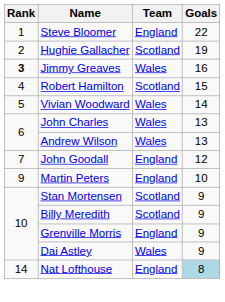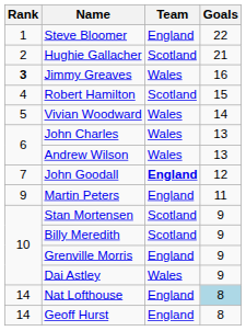 <table class="wikitable" style="text-align: center;">
 <tr>
 <th>Rank</th>
 <th>Name</th>
 <th>Team</th>
 <th>Goals</th>
 </tr>
 <tr>
 <td>1</td>
 <td align="left"> <a href='#'>Steve Bloomer</a></td>
 <td align="left"><a href='#'>England</a></td>
 <td>22</td>
 </tr>
 <tr>
 <td>2</td>
 <td align="left"> <a href='#'>Hughie Gallacher</a></td>
 <td align="left"><a href='#'>Scotland</a></td>
-<td>19</td>
+<td>21</td>
 </tr>
 <tr>
 <td><strong>3</strong></td>
 <td align="left"> <a href='#'>Jimmy Greaves</a></td>
 <td align="left"><a href='#'>Wales</a></td>
 <td>16</td>
 </tr>
 <tr>
 <td>4</td>
 <td align="left"> <a href='#'>Robert Hamilton</a></td>
 <td align="left"><a href='#'>Scotland</a></td>
 <td>15</td>
 </tr>
 <tr>
 <td>5</td>
 <td align="left"> <a href='#'>Vivian Woodward</a></td>
 <td align="left"><a href='#'>Wales</a></td>
 <td>14</td>
 </tr>
 <tr>
 <td rowspan="2">6</td>
 <td align="left"> <a href='#'>John Charles</a></td>
 <td align="left"><a href='#'>Wales</a></td>
 <td>13</td>
 </tr>
 <tr>
 <td align="left"> <a href='#'>Andrew Wilson</a></td>
 <td align="left"><a href='#'>Wales</a></td>
 <td>13</td>
 </tr>
 <tr>
 <td>7</td>
 <td align="left"> <a href='#'>John Goodall</a></td>
-<td align="left"><a href='#'>England</a></td>
+<td align="left"><strong><a href='#'>England</a></strong></td>
 <td>12</td>
 </tr>
 <tr>
 <td>9</td>
 <td align="left"> <a href='#'>Martin Peters</a></td>
 <td align="left"><a href='#'>England</a></td>
-<td>10</td>
+<td>11</td>
 </tr>
 <tr>
 <td rowspan="4">10</td>
 <td align="left"> <a href='#'>Stan Mortensen</a></td>
 <td align="left"><a href='#'>Scotland</a></td>
 <td>9</td>
 </tr>
 <tr>
 <td align="left"> <a href='#'>Billy Meredith</a></td>
 <td align="left"><a href='#'>Scotland</a></td>
 <td>9</td>
 </tr>
 <tr>
 <td align="left"> <a href='#'>Grenville Morris</a></td>
 <td align="left"><a href='#'>England</a></td>
 <td>9</td>
 </tr>
 <tr>
 <td align="left"> <a href='#'>Dai Astley</a></td>
 <td align="left"><a href='#'>Wales</a></td>
 <td>9</td>
 </tr>
 <tr>
 <td>14</td>
 <td align="left"> <a href='#'>Nat Lofthouse</a></td>
 <td align="left"><a href='#'>England</a></td>
 <td style="background: lightblue;">8</td>
 </tr>
+<tr>
+<td>14</td>
+<td align="left"> <a href='#'>Geoff Hurst</a></td>
+<td align="left"><a href='#'>England</a></td>
+<td>8</td>
+</tr>
 </table>
